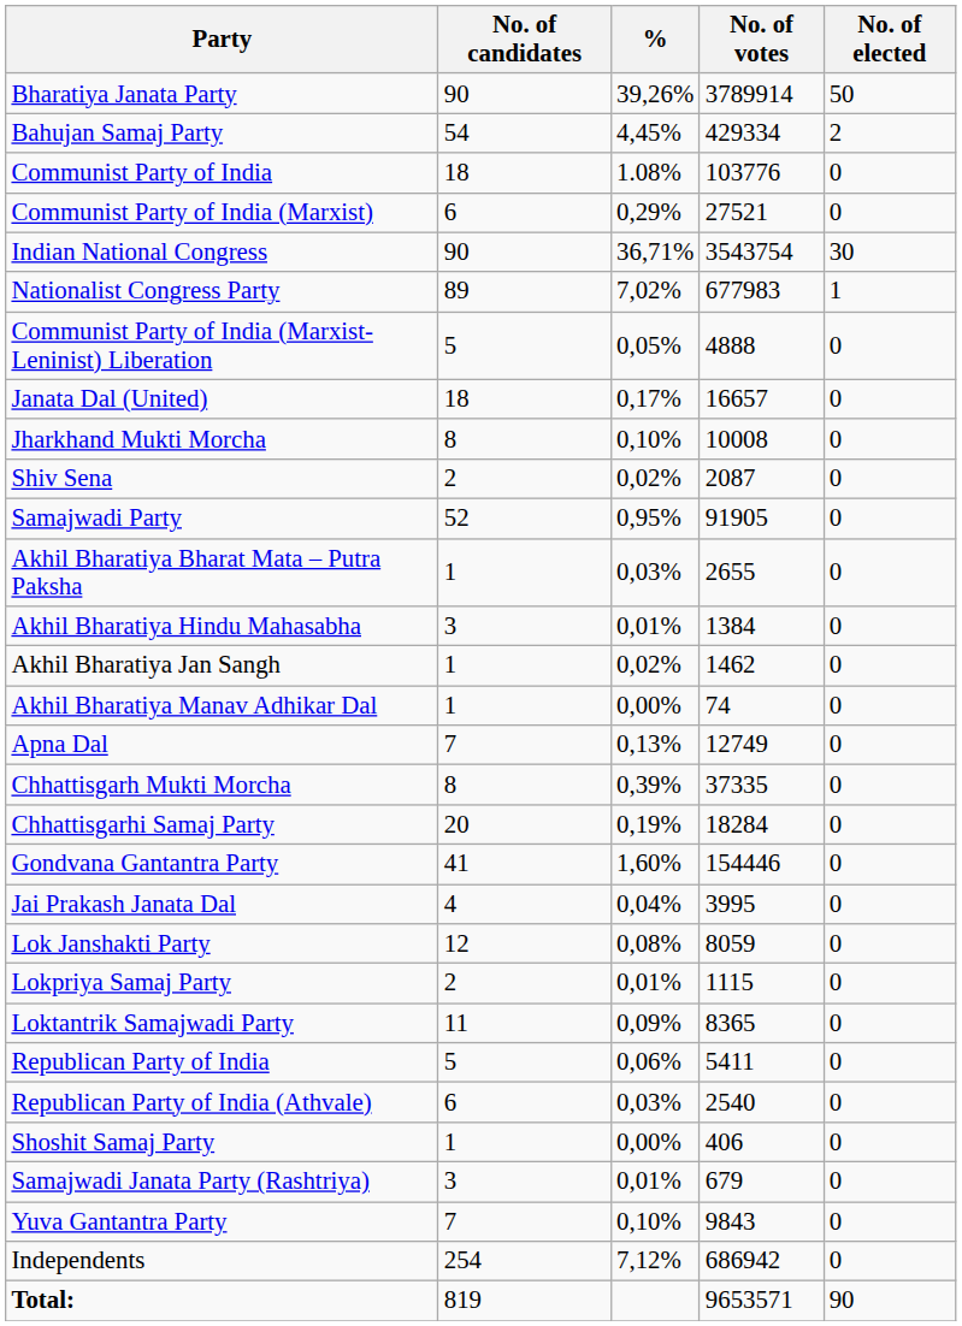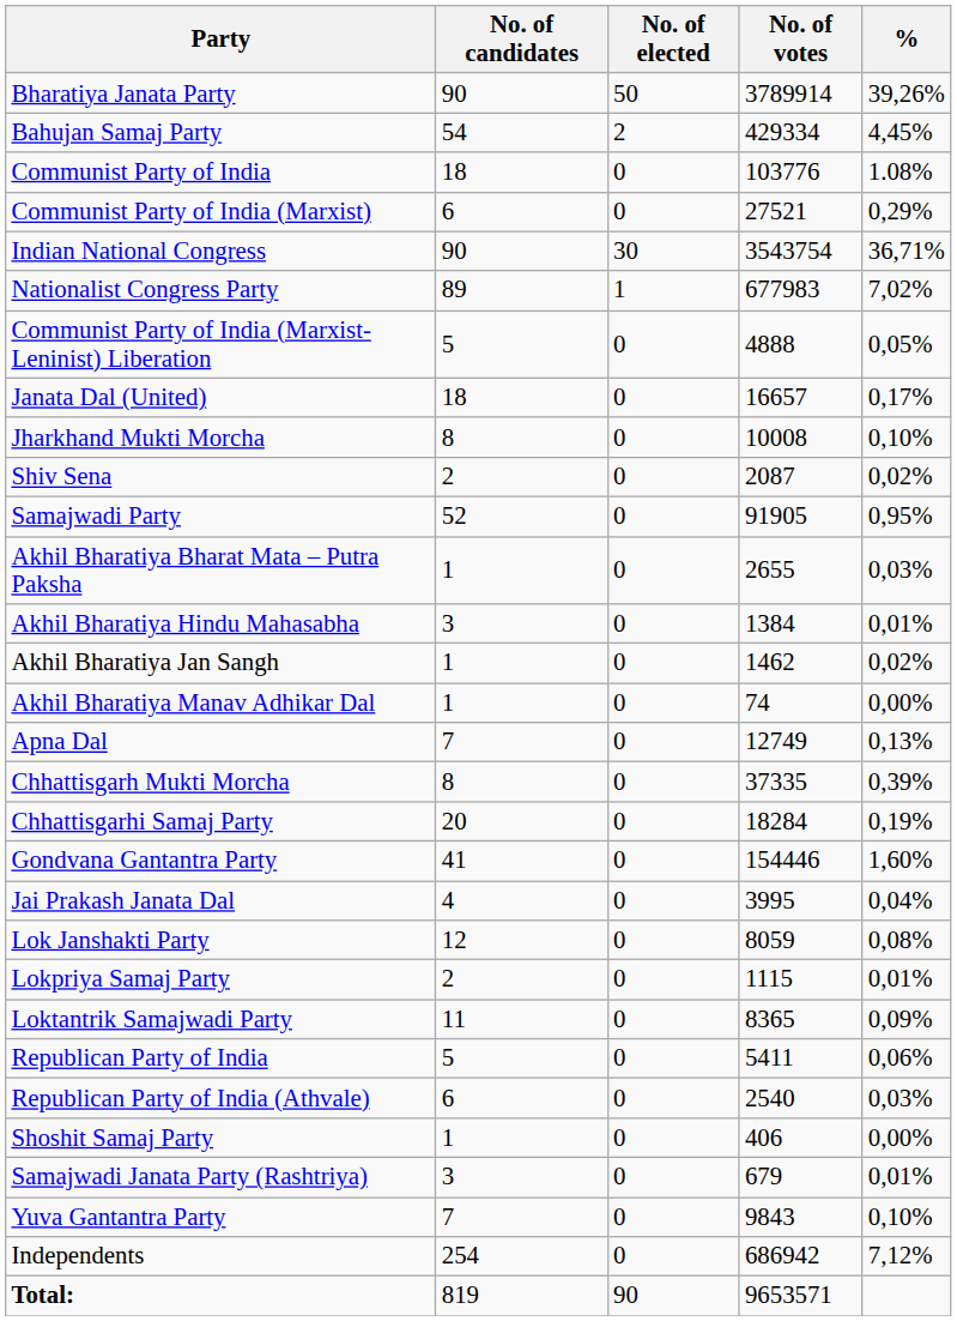 <table class="wikitable">
 <tr>
 <th>Party</th>
 <th>No. of candidates</th>
+<th>No. of elected</th>
+<th>No. of votes</th>
 <th>%</th>
-<th>No. of votes</th>
-<th>No. of elected</th>
 </tr>
 <tr>
 <td><a href='#'>Bharatiya Janata Party</a></td>
 <td>90</td>
+<td>50</td>
+<td>3789914</td>
 <td>39,26%</td>
-<td>3789914</td>
-<td>50</td>
 </tr>
 <tr>
 <td><a href='#'>Bahujan Samaj Party</a></td>
 <td>54</td>
+<td>2</td>
+<td>429334</td>
 <td>4,45%</td>
-<td>429334</td>
-<td>2</td>
 </tr>
 <tr>
 <td><a href='#'>Communist Party of India</a></td>
 <td>18</td>
+<td>0</td>
+<td>103776</td>
 <td>1.08%</td>
-<td>103776</td>
-<td>0</td>
 </tr>
 <tr>
 <td><a href='#'>Communist Party of India (Marxist)</a></td>
 <td>6</td>
+<td>0</td>
+<td>27521</td>
 <td>0,29%</td>
-<td>27521</td>
-<td>0</td>
 </tr>
 <tr>
 <td><a href='#'>Indian National Congress</a></td>
 <td>90</td>
+<td>30</td>
+<td>3543754</td>
 <td>36,71%</td>
-<td>3543754</td>
-<td>30</td>
 </tr>
 <tr>
 <td><a href='#'>Nationalist Congress Party</a></td>
 <td>89</td>
+<td>1</td>
+<td>677983</td>
 <td>7,02%</td>
-<td>677983</td>
-<td>1</td>
 </tr>
 <tr>
 <td><a href='#'>Communist Party of India (Marxist-Leninist) Liberation</a></td>
 <td>5</td>
+<td>0</td>
+<td>4888</td>
 <td>0,05%</td>
-<td>4888</td>
-<td>0</td>
 </tr>
 <tr>
 <td><a href='#'>Janata Dal (United)</a></td>
 <td>18</td>
+<td>0</td>
+<td>16657</td>
 <td>0,17%</td>
-<td>16657</td>
-<td>0</td>
 </tr>
 <tr>
 <td><a href='#'>Jharkhand Mukti Morcha</a></td>
 <td>8</td>
+<td>0</td>
+<td>10008</td>
 <td>0,10%</td>
-<td>10008</td>
-<td>0</td>
 </tr>
 <tr>
 <td><a href='#'>Shiv Sena</a></td>
 <td>2</td>
+<td>0</td>
+<td>2087</td>
 <td>0,02%</td>
-<td>2087</td>
-<td>0</td>
 </tr>
 <tr>
 <td><a href='#'>Samajwadi Party</a></td>
 <td>52</td>
+<td>0</td>
+<td>91905</td>
 <td>0,95%</td>
-<td>91905</td>
-<td>0</td>
 </tr>
 <tr>
 <td><a href='#'>Akhil Bharatiya Bharat Mata – Putra Paksha</a></td>
 <td>1</td>
+<td>0</td>
+<td>2655</td>
 <td>0,03%</td>
-<td>2655</td>
-<td>0</td>
 </tr>
 <tr>
 <td><a href='#'>Akhil Bharatiya Hindu Mahasabha</a></td>
 <td>3</td>
+<td>0</td>
+<td>1384</td>
 <td>0,01%</td>
-<td>1384</td>
-<td>0</td>
 </tr>
 <tr>
 <td>Akhil Bharatiya Jan Sangh</td>
 <td>1</td>
+<td>0</td>
+<td>1462</td>
 <td>0,02%</td>
-<td>1462</td>
-<td>0</td>
 </tr>
 <tr>
 <td><a href='#'>Akhil Bharatiya Manav Adhikar Dal</a></td>
 <td>1</td>
+<td>0</td>
+<td>74</td>
 <td>0,00%</td>
-<td>74</td>
-<td>0</td>
 </tr>
 <tr>
 <td><a href='#'>Apna Dal</a></td>
 <td>7</td>
+<td>0</td>
+<td>12749</td>
 <td>0,13%</td>
-<td>12749</td>
-<td>0</td>
 </tr>
 <tr>
 <td><a href='#'>Chhattisgarh Mukti Morcha</a></td>
 <td>8</td>
+<td>0</td>
+<td>37335</td>
 <td>0,39%</td>
-<td>37335</td>
-<td>0</td>
 </tr>
 <tr>
 <td><a href='#'>Chhattisgarhi Samaj Party</a></td>
 <td>20</td>
+<td>0</td>
+<td>18284</td>
 <td>0,19%</td>
-<td>18284</td>
-<td>0</td>
 </tr>
 <tr>
 <td><a href='#'>Gondvana Gantantra Party</a></td>
 <td>41</td>
+<td>0</td>
+<td>154446</td>
 <td>1,60%</td>
-<td>154446</td>
-<td>0</td>
 </tr>
 <tr>
 <td><a href='#'>Jai Prakash Janata Dal</a></td>
 <td>4</td>
+<td>0</td>
+<td>3995</td>
 <td>0,04%</td>
-<td>3995</td>
-<td>0</td>
 </tr>
 <tr>
 <td><a href='#'>Lok Janshakti Party</a></td>
 <td>12</td>
+<td>0</td>
+<td>8059</td>
 <td>0,08%</td>
-<td>8059</td>
-<td>0</td>
 </tr>
 <tr>
 <td><a href='#'>Lokpriya Samaj Party</a></td>
 <td>2</td>
+<td>0</td>
+<td>1115</td>
 <td>0,01%</td>
-<td>1115</td>
-<td>0</td>
 </tr>
 <tr>
 <td><a href='#'>Loktantrik Samajwadi Party</a></td>
 <td>11</td>
+<td>0</td>
+<td>8365</td>
 <td>0,09%</td>
-<td>8365</td>
-<td>0</td>
 </tr>
 <tr>
 <td><a href='#'>Republican Party of India</a></td>
 <td>5</td>
+<td>0</td>
+<td>5411</td>
 <td>0,06%</td>
-<td>5411</td>
-<td>0</td>
 </tr>
 <tr>
 <td><a href='#'>Republican Party of India (Athvale)</a></td>
 <td>6</td>
+<td>0</td>
+<td>2540</td>
 <td>0,03%</td>
-<td>2540</td>
-<td>0</td>
 </tr>
 <tr>
 <td><a href='#'>Shoshit Samaj Party</a></td>
 <td>1</td>
+<td>0</td>
+<td>406</td>
 <td>0,00%</td>
-<td>406</td>
-<td>0</td>
 </tr>
 <tr>
 <td><a href='#'>Samajwadi Janata Party (Rashtriya)</a></td>
 <td>3</td>
+<td>0</td>
+<td>679</td>
 <td>0,01%</td>
-<td>679</td>
-<td>0</td>
 </tr>
 <tr>
 <td><a href='#'>Yuva Gantantra Party</a></td>
 <td>7</td>
+<td>0</td>
+<td>9843</td>
 <td>0,10%</td>
-<td>9843</td>
-<td>0</td>
 </tr>
 <tr>
 <td>Independents</td>
 <td>254</td>
+<td>0</td>
+<td>686942</td>
 <td>7,12%</td>
-<td>686942</td>
-<td>0</td>
 </tr>
 <tr>
 <td><strong>Total:</strong></td>
 <td>819</td>
+<td>90</td>
+<td>9653571</td>
 <td></td>
-<td>9653571</td>
-<td>90</td>
 </tr>
 </table>
